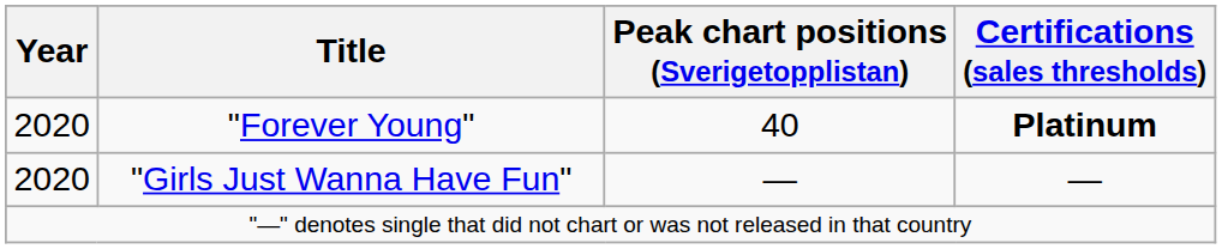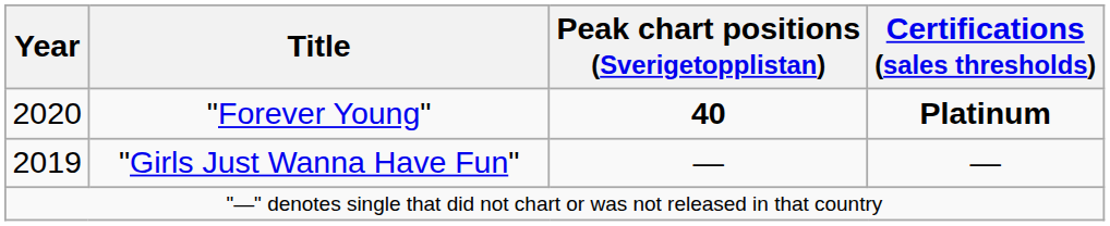 <table class="wikitable" style="text-align:center">
 <tr>
 <th rowspan="1">Year</th>
 <th rowspan="1" width="230">Title</th>
 <th colspan="1">Peak chart positions<br><small>(<a href='#'>Sverigetopplistan</a>)</small></th>
 <th rowspan="1"><a href='#'>Certifications</a><br><small>(<a href='#'>sales thresholds</a>)</small></th>
 </tr>
 <tr>
 <td>2020</td>
 <td>"<a href='#'>Forever Young</a>"</td>
-<td>40</td>
+<td><strong>40</strong></td>
 <td><strong>Platinum</strong></td>
 </tr>
 <tr>
-<td>2020</td>
+<td>2019</td>
 <td>"<a href='#'>Girls Just Wanna Have Fun</a>"</td>
 <td>—</td>
 <td>—</td>
 </tr>
 <tr>
 <td colspan="4" style="font-size: 8pt">"—" denotes single that did not chart or was not released in that country</td>
 </tr>
 </table>
